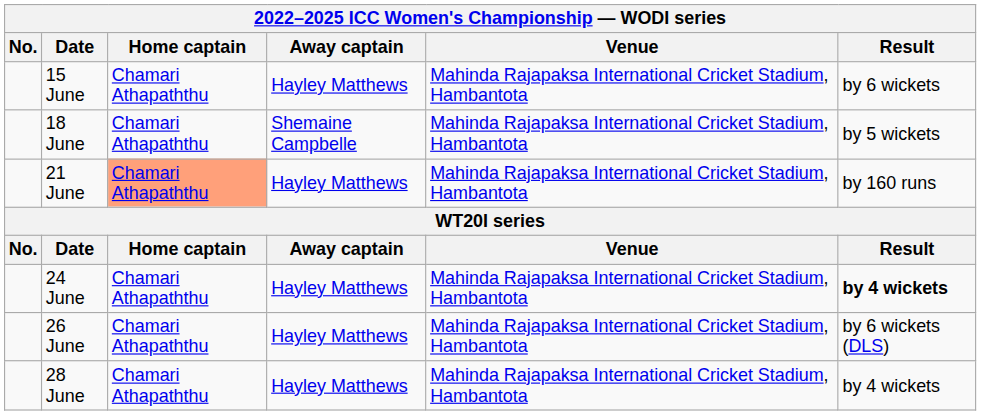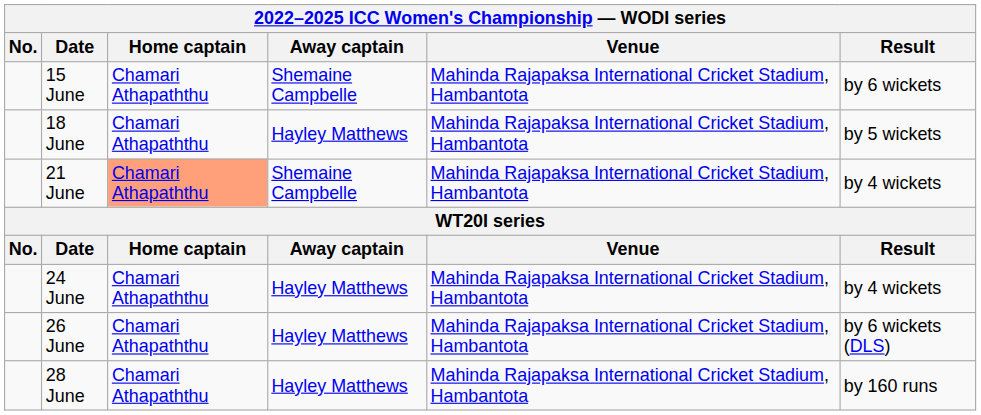 <table class="wikitable">
 <tr>
 <th colspan="9"><a href='#'>2022–2025 ICC Women's Championship</a> — WODI series</th>
 </tr>
 <tr>
 <th>No.</th>
 <th>Date</th>
 <th>Home captain</th>
 <th>Away captain</th>
 <th>Venue</th>
 <th>Result</th>
 </tr>
 <tr>
 <td></td>
 <td>15 June</td>
 <td><a href='#'>Chamari Athapaththu</a></td>
-<td><a href='#'>Hayley Matthews</a></td>
+<td><a href='#'>Shemaine Campbelle</a></td>
 <td><a href='#'>Mahinda Rajapaksa International Cricket Stadium</a>, <a href='#'>Hambantota</a></td>
 <td> by 6 wickets</td>
 </tr>
 <tr>
 <td></td>
 <td>18 June</td>
 <td><a href='#'>Chamari Athapaththu</a></td>
-<td><a href='#'>Shemaine Campbelle</a></td>
+<td><a href='#'>Hayley Matthews</a></td>
 <td><a href='#'>Mahinda Rajapaksa International Cricket Stadium</a>, <a href='#'>Hambantota</a></td>
 <td> by 5 wickets</td>
 </tr>
 <tr>
 <td></td>
 <td>21 June</td>
 <td style="background: lightsalmon;"><a href='#'>Chamari Athapaththu</a></td>
-<td><a href='#'>Hayley Matthews</a></td>
+<td><a href='#'>Shemaine Campbelle</a></td>
 <td><a href='#'>Mahinda Rajapaksa International Cricket Stadium</a>, <a href='#'>Hambantota</a></td>
-<td> by 160 runs</td>
+<td> by 4 wickets</td>
 </tr>
 <tr>
 <th colspan="9">WT20I series</th>
 </tr>
 <tr>
 <th>No.</th>
 <th>Date</th>
 <th>Home captain</th>
 <th>Away captain</th>
 <th>Venue</th>
 <th>Result</th>
 </tr>
 <tr>
 <td></td>
 <td>24 June</td>
 <td><a href='#'>Chamari Athapaththu</a></td>
 <td><a href='#'>Hayley Matthews</a></td>
 <td><a href='#'>Mahinda Rajapaksa International Cricket Stadium</a>, <a href='#'>Hambantota</a></td>
-<td><strong> by 4 wickets</strong></td>
+<td> by 4 wickets</td>
 </tr>
 <tr>
 <td></td>
 <td>26 June</td>
 <td><a href='#'>Chamari Athapaththu</a></td>
 <td><a href='#'>Hayley Matthews</a></td>
 <td><a href='#'>Mahinda Rajapaksa International Cricket Stadium</a>, <a href='#'>Hambantota</a></td>
 <td> by 6 wickets (<a href='#'>DLS</a>)</td>
 </tr>
 <tr>
 <td></td>
 <td>28 June</td>
 <td><a href='#'>Chamari Athapaththu</a></td>
 <td><a href='#'>Hayley Matthews</a></td>
 <td><a href='#'>Mahinda Rajapaksa International Cricket Stadium</a>, <a href='#'>Hambantota</a></td>
-<td> by 4 wickets</td>
+<td> by 160 runs</td>
 </tr>
 </table>
